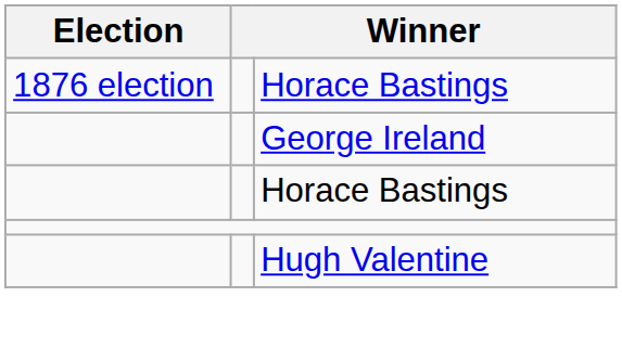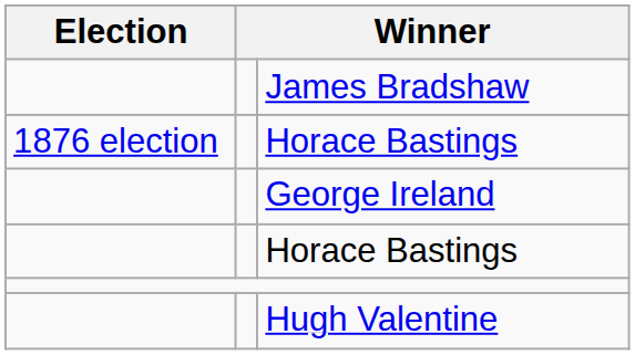 <table class=wikitable>
 <tr>
 <th width=100>Election</th>
 <th width=175 colspan=2>Winner</th>
+</tr>
+<tr>
+<td></td>
+<td></td>
+<td><a href='#'>James Bradshaw</a></td>
 </tr>
 <tr>
 <td><a href='#'>1876 election</a></td>
 <td></td>
 <td><a href='#'>Horace Bastings</a></td>
 </tr>
 <tr>
 <td></td>
 <td></td>
 <td><a href='#'>George Ireland</a></td>
 </tr>
 <tr>
 <td></td>
 <td></td>
 <td>Horace Bastings</td>
 </tr>
 <tr>
 <td colspan=3 align=center></td>
 </tr>
 <tr>
 <td></td>
 <td></td>
 <td><a href='#'>Hugh Valentine</a></td>
 </tr>
 </table>
